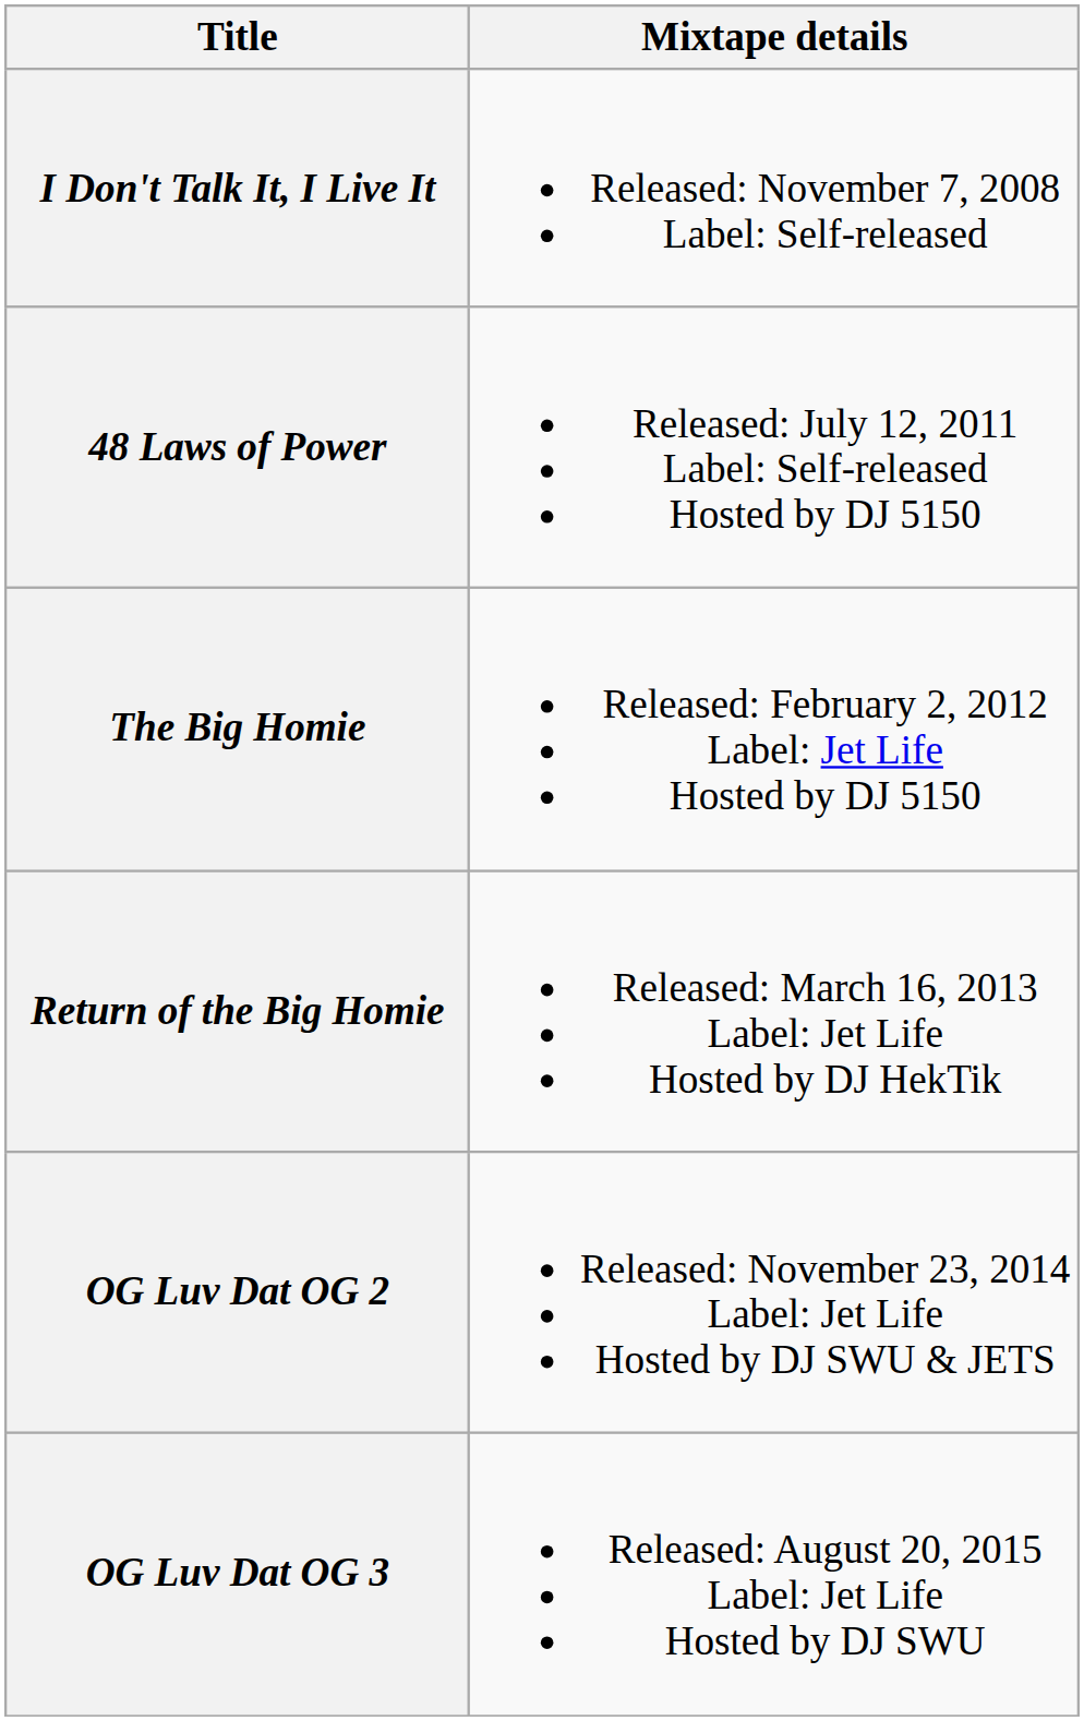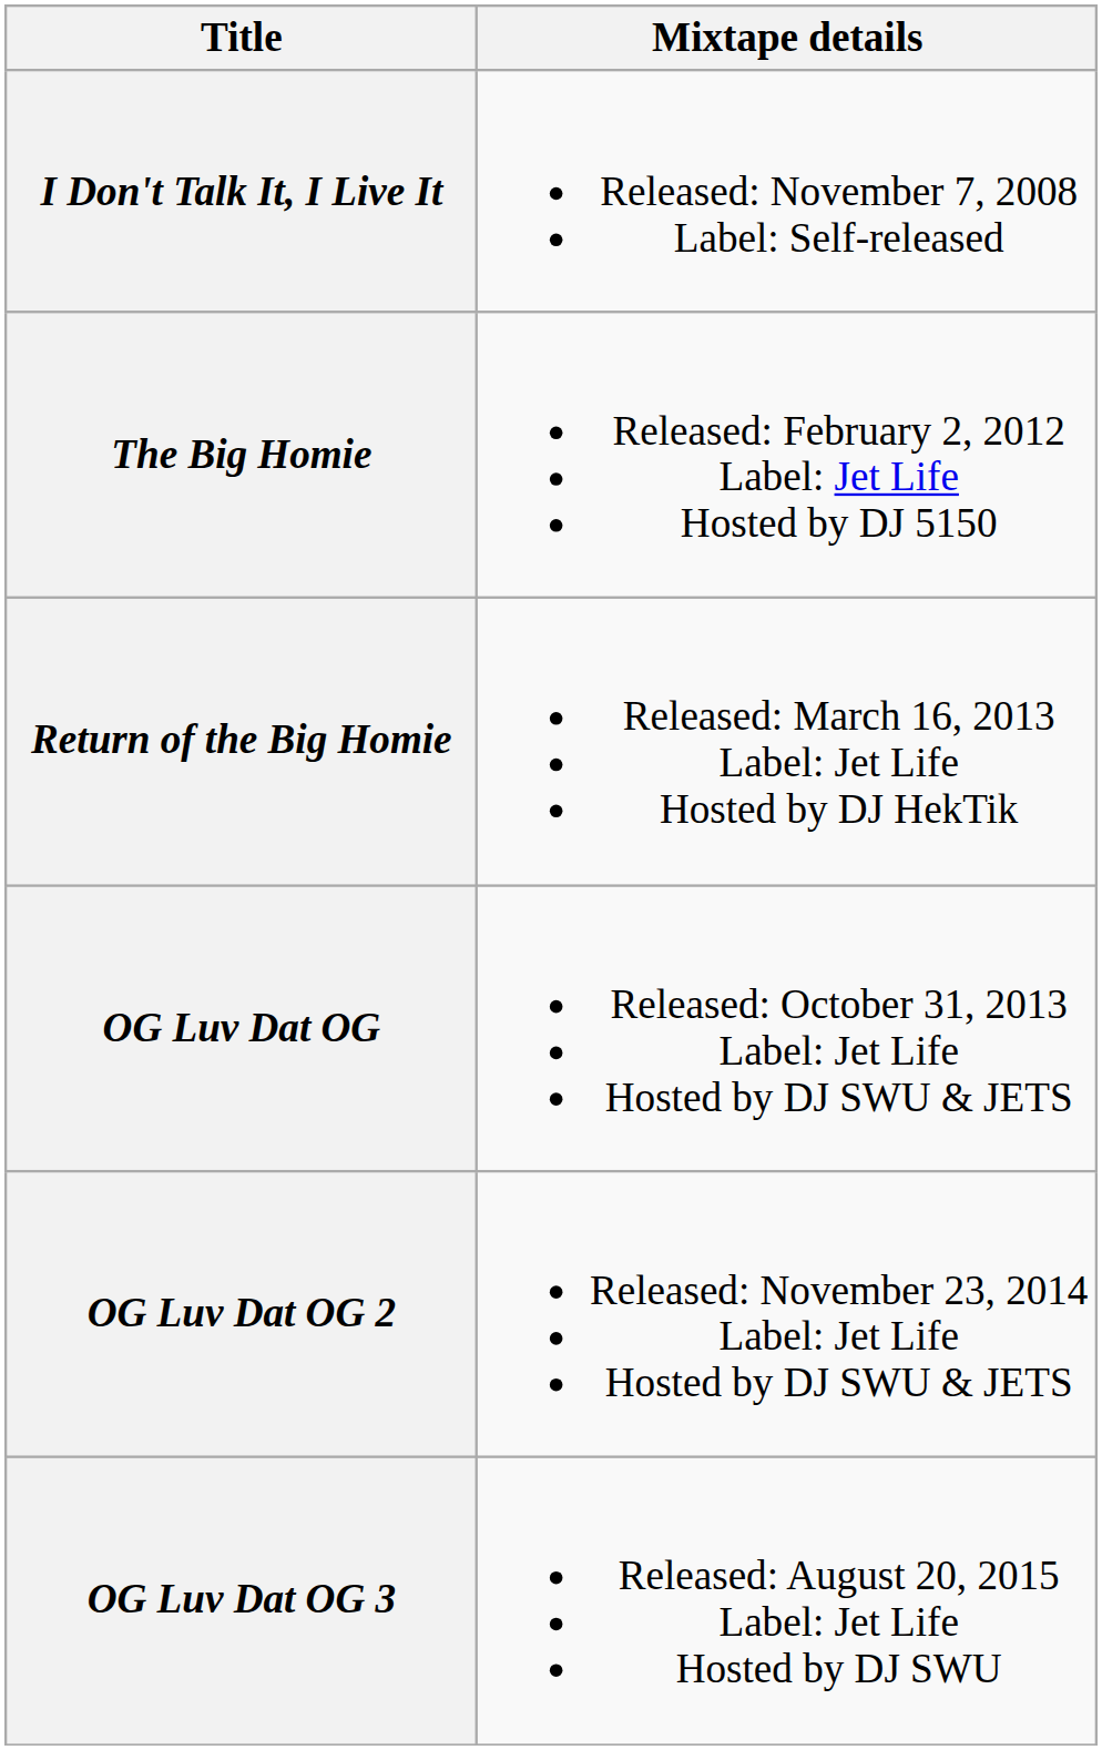 <table class="wikitable plainrowheaders" style="text-align:center;">
 <tr>
 <th scope="col" style="width:11em;">Title</th>
 <th scope="col">Mixtape details</th>
 </tr>
 <tr>
 <th scope="row"><em>I Don't Talk It, I Live It</em></th>
 <td><br><ul><li>Released: November 7, 2008</li><li>Label: Self-released</li></ul></td>
 </tr>
 <tr>
-<th scope="row"><em>48 Laws of Power</em></th>
-<td><br><ul><li>Released: July 12, 2011</li><li>Label: Self-released</li><li>Hosted by DJ 5150</li></ul></td>
-</tr>
-<tr>
 <th scope="row"><em>The Big Homie</em></th>
 <td><br><ul><li>Released: February 2, 2012</li><li>Label: <a href='#'>Jet Life</a></li><li>Hosted by DJ 5150</li></ul></td>
 </tr>
 <tr>
 <th scope="row"><em>Return of the Big Homie</em></th>
 <td><br><ul><li>Released: March 16, 2013</li><li>Label: Jet Life</li><li>Hosted by DJ HekTik</li></ul></td>
+</tr>
+<tr>
+<th scope="row"><em>OG Luv Dat OG</em></th>
+<td><br><ul><li>Released: October 31, 2013</li><li>Label: Jet Life</li><li>Hosted by DJ SWU & JETS</li></ul></td>
 </tr>
 <tr>
 <th scope="row"><em>OG Luv Dat OG 2</em></th>
 <td><br><ul><li>Released: November 23, 2014</li><li>Label: Jet Life</li><li>Hosted by DJ SWU & JETS</li></ul></td>
 </tr>
 <tr>
 <th scope="row"><em>OG Luv Dat OG 3</em></th>
 <td><br><ul><li>Released: August 20, 2015</li><li>Label: Jet Life</li><li>Hosted by DJ SWU</li></ul></td>
 </tr>
 </table>
